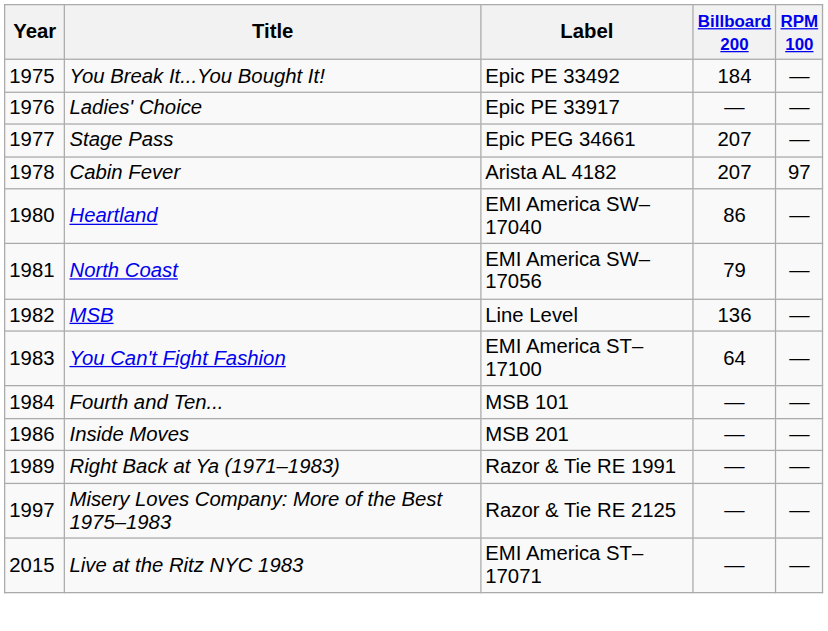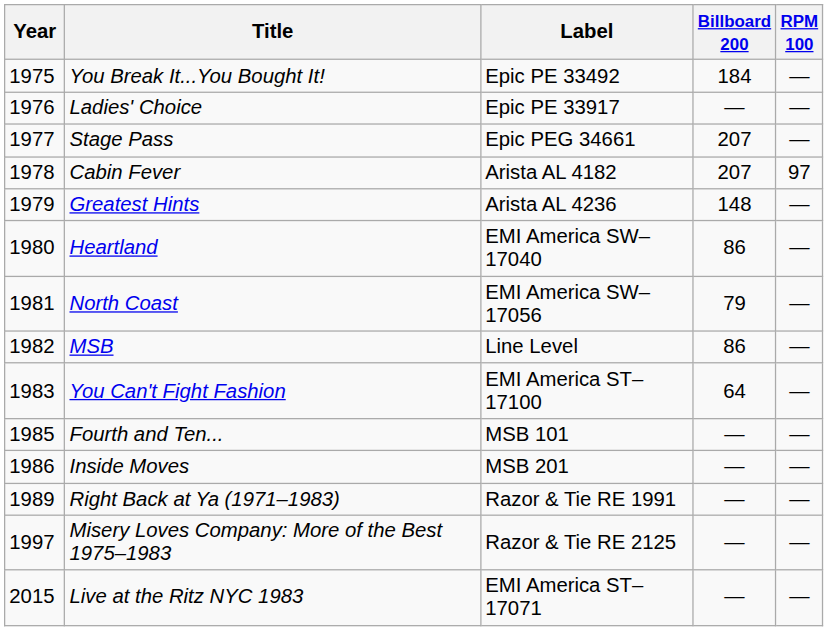 <table class="wikitable">
 <tr>
 <th width="40">Year</th>
 <th width="320">Title</th>
 <th width="160">Label</th>
 <th><small><a href='#'>Billboard<br>200</a></small></th>
 <th><small><a href='#'>RPM<br>100</a></small></th>
 </tr>
 <tr>
 <td>1975</td>
 <td><em>You Break It...You Bought It!</em></td>
 <td>Epic PE 33492</td>
 <td align="center">184</td>
 <td align="center">—</td>
 </tr>
 <tr>
 <td>1976</td>
 <td><em>Ladies' Choice</em></td>
 <td>Epic PE 33917</td>
 <td align="center">—</td>
 <td align="center">—</td>
 </tr>
 <tr>
 <td>1977</td>
 <td><em>Stage Pass</em></td>
 <td>Epic PEG 34661</td>
 <td align="center">207</td>
 <td align="center">—</td>
 </tr>
 <tr>
 <td>1978</td>
 <td><em>Cabin Fever</em></td>
 <td>Arista AL 4182</td>
 <td align="center">207</td>
 <td align="center">97</td>
 </tr>
 <tr>
+<td>1979</td>
+<td><em><a href='#'>Greatest Hints</a></em></td>
+<td>Arista AL 4236</td>
+<td align="center">148</td>
+<td align="center">—</td>
+</tr>
+<tr>
 <td>1980</td>
 <td><em><a href='#'>Heartland</a></em></td>
 <td>EMI America SW–17040</td>
 <td align="center">86</td>
 <td align="center">—</td>
 </tr>
 <tr>
 <td>1981</td>
 <td><em><a href='#'>North Coast</a></em></td>
 <td>EMI America SW–17056</td>
 <td align="center">79</td>
 <td align="center">—</td>
 </tr>
 <tr>
 <td>1982</td>
 <td><em><a href='#'>MSB</a></em></td>
 <td>Line Level</td>
-<td align="center">136</td>
+<td align="center">86</td>
 <td align="center">—</td>
 </tr>
 <tr>
 <td>1983</td>
 <td><em><a href='#'>You Can't Fight Fashion</a></em></td>
 <td>EMI America ST–17100</td>
 <td align="center">64</td>
 <td align="center">—</td>
 </tr>
 <tr>
-<td>1984</td>
+<td>1985</td>
 <td><em>Fourth and Ten...</em></td>
 <td>MSB 101</td>
 <td align="center">—</td>
 <td align="center">—</td>
 </tr>
 <tr>
 <td>1986</td>
 <td><em>Inside Moves</em></td>
 <td>MSB 201</td>
 <td align="center">—</td>
 <td align="center">—</td>
 </tr>
 <tr>
 <td>1989</td>
 <td><em>Right Back at Ya (1971–1983)</em></td>
 <td>Razor & Tie RE 1991</td>
 <td align="center">—</td>
 <td align="center">—</td>
 </tr>
 <tr>
 <td>1997</td>
 <td><em>Misery Loves Company: More of the Best 1975–1983</em></td>
 <td>Razor & Tie RE 2125</td>
 <td align="center">—</td>
 <td align="center">—</td>
 </tr>
 <tr>
 <td>2015</td>
 <td><em>Live at the Ritz NYC 1983</em></td>
 <td>EMI America ST–17071</td>
 <td align="center">—</td>
 <td align="center">—</td>
 </tr>
 </table>
